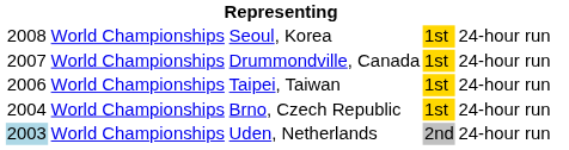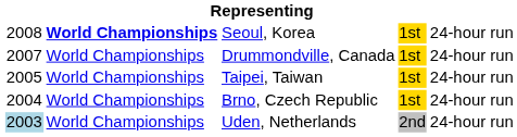 <table>
 <tr>
 <th colspan="6">Representing </th>
 </tr>
 <tr>
 <td>2008</td>
-<td><a href='#'>World Championships</a></td>
+<td><strong><a href='#'>World Championships</a></strong></td>
 <td><a href='#'>Seoul</a>, Korea</td>
 <td bgcolor="gold">1st</td>
 <td>24-hour run</td>
 <td></td>
 </tr>
 <tr>
 <td>2007</td>
 <td><a href='#'>World Championships</a></td>
 <td><a href='#'>Drummondville</a>, Canada</td>
 <td bgcolor="gold">1st</td>
 <td>24-hour run</td>
 <td></td>
 </tr>
 <tr>
-<td>2006</td>
+<td>2005</td>
 <td><a href='#'>World Championships</a></td>
 <td><a href='#'>Taipei</a>, Taiwan</td>
 <td bgcolor="gold">1st</td>
 <td>24-hour run</td>
 <td></td>
 </tr>
 <tr>
 <td>2004</td>
 <td><a href='#'>World Championships</a></td>
 <td><a href='#'>Brno</a>, Czech Republic</td>
 <td bgcolor="gold">1st</td>
 <td>24-hour run</td>
 <td></td>
 </tr>
 <tr>
 <td style="background: lightblue;">2003</td>
 <td><a href='#'>World Championships</a></td>
 <td><a href='#'>Uden</a>, Netherlands</td>
 <td bgcolor="silver">2nd</td>
 <td>24-hour run</td>
 <td></td>
 </tr>
 </table>
